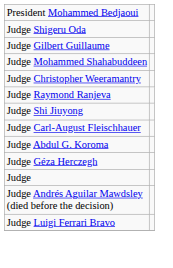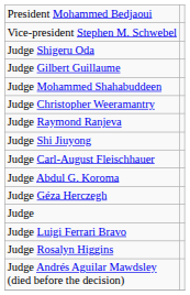 <table class="wikitable">
 <tr>
 <td>President <a href='#'>Mohammed Bedjaoui</a></td>
+<td></td>
+</tr>
+<tr>
+<td>Vice-president <a href='#'>Stephen M. Schwebel</a></td>
 <td></td>
 </tr>
 <tr>
 <td>Judge <a href='#'>Shigeru Oda</a></td>
 <td></td>
 </tr>
 <tr>
 <td>Judge <a href='#'>Gilbert Guillaume</a></td>
 <td></td>
 </tr>
 <tr>
 <td>Judge <a href='#'>Mohammed Shahabuddeen</a></td>
 <td></td>
 </tr>
 <tr>
 <td>Judge <a href='#'>Christopher Weeramantry</a></td>
 <td></td>
 </tr>
 <tr>
 <td>Judge <a href='#'>Raymond Ranjeva</a></td>
 <td></td>
 </tr>
 <tr>
 <td>Judge <a href='#'>Shi Jiuyong</a></td>
 <td></td>
 </tr>
 <tr>
 <td>Judge <a href='#'>Carl-August Fleischhauer</a></td>
 <td></td>
 </tr>
 <tr>
 <td>Judge <a href='#'>Abdul G. Koroma</a></td>
 <td></td>
 </tr>
 <tr>
 <td>Judge <a href='#'>Géza Herczegh</a></td>
 <td></td>
 </tr>
 <tr>
 <td>Judge </td>
 <td></td>
 </tr>
 <tr>
-<td>Judge <a href='#'>Andrés Aguilar Mawdsley</a><br>(died before the decision)</td>
+<td>Judge <a href='#'>Luigi Ferrari Bravo</a></td>
 <td></td>
 </tr>
 <tr>
-<td>Judge <a href='#'>Luigi Ferrari Bravo</a></td>
+<td>Judge <a href='#'>Rosalyn Higgins</a></td>
+<td></td>
+</tr>
+<tr>
+<td>Judge <a href='#'>Andrés Aguilar Mawdsley</a><br>(died before the decision)</td>
 <td></td>
 </tr>
 <tr>
 </tr>
 </table>
